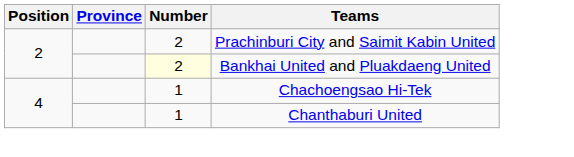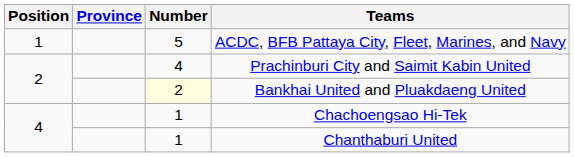 <table class="wikitable">
 <tr>
 <th>Position</th>
 <th><a href='#'>Province</a></th>
 <th>Number</th>
 <th>Teams</th>
 </tr>
 <tr>
+<td align=center>1</td>
+<td></td>
+<td align=center>5</td>
+<td align=center><a href='#'>ACDC</a>, <a href='#'>BFB Pattaya City</a>, <a href='#'>Fleet</a>, <a href='#'>Marines</a>, and <a href='#'>Navy</a></td>
+</tr>
+<tr>
 <td align=center rowspan="2">2</td>
 <td></td>
-<td align=center>2</td>
+<td align=center>4</td>
 <td align=center><a href='#'>Prachinburi City</a> and <a href='#'>Saimit Kabin United</a></td>
 </tr>
 <tr>
 <td></td>
 <td align=center style="background: lightyellow;">2</td>
 <td align=center><a href='#'>Bankhai United</a> and <a href='#'>Pluakdaeng United</a></td>
 </tr>
 <tr>
 <td align=center rowspan="2">4</td>
 <td></td>
 <td align=center>1</td>
 <td align=center><a href='#'>Chachoengsao Hi-Tek</a></td>
 </tr>
 <tr>
 <td></td>
 <td align=center>1</td>
 <td align=center><a href='#'>Chanthaburi United</a></td>
 </tr>
 </table>
